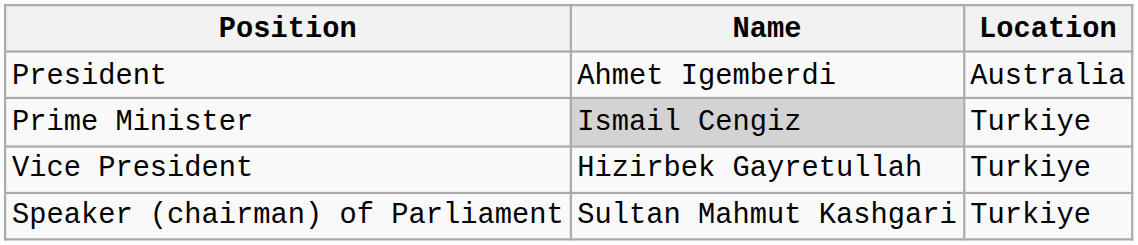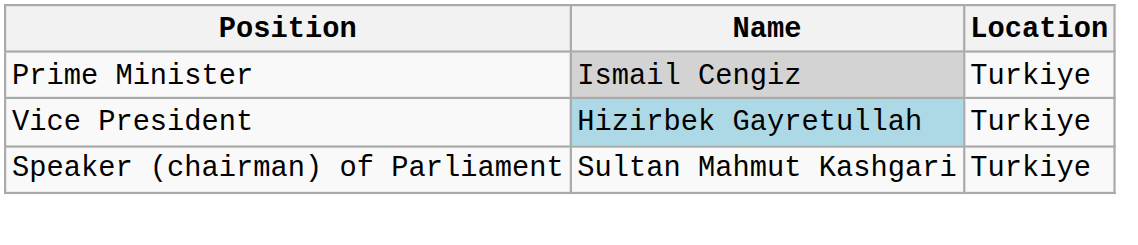 <table class="wikitable" border="1">
 <tr>
 <th>Position</th>
 <th>Name</th>
 <th>Location</th>
-</tr>
-<tr>
-<td>President</td>
-<td>Ahmet Igemberdi</td>
-<td>Australia</td>
 </tr>
 <tr>
 <td>Prime Minister</td>
 <td style="background: lightgrey;">Ismail Cengiz</td>
 <td>Turkiye</td>
 </tr>
 <tr>
 <td>Vice President</td>
-<td>Hizirbek Gayretullah</td>
+<td style="background: lightblue;">Hizirbek Gayretullah</td>
 <td>Turkiye</td>
 </tr>
 <tr>
 <td>Speaker (chairman) of Parliament</td>
 <td>Sultan Mahmut Kashgari</td>
 <td>Turkiye</td>
 </tr>
 </table>
